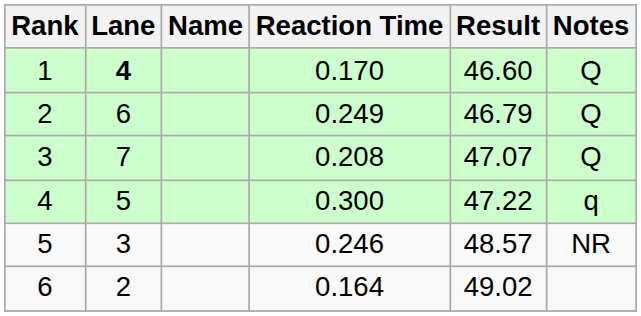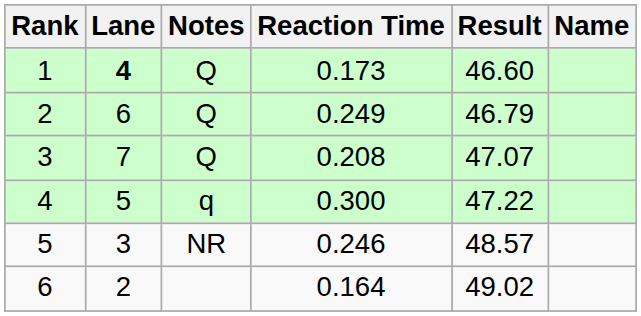 <table class="wikitable" style="text-align:center">
 <tr>
 <th>Rank</th>
 <th>Lane</th>
-<th>Name</th>
+<th>Notes</th>
 <th>Reaction Time</th>
 <th>Result</th>
-<th>Notes</th>
+<th>Name</th>
 </tr>
 <tr bgcolor=ccffcc>
 <td>1</td>
 <td><strong>4</strong></td>
+<td>Q</td>
+<td>0.173</td>
+<td>46.60</td>
 <td align="left"></td>
-<td>0.170</td>
-<td>46.60</td>
-<td>Q</td>
 </tr>
 <tr bgcolor=ccffcc>
 <td>2</td>
 <td>6</td>
-<td align="left"></td>
+<td>Q</td>
 <td>0.249</td>
 <td>46.79</td>
-<td>Q</td>
+<td align="left"></td>
 </tr>
 <tr bgcolor=ccffcc>
 <td>3</td>
 <td>7</td>
-<td align="left"></td>
+<td>Q</td>
 <td>0.208</td>
 <td>47.07</td>
-<td>Q</td>
+<td align="left"></td>
 </tr>
 <tr bgcolor=ccffcc>
 <td>4</td>
 <td>5</td>
-<td align="left"></td>
+<td>q</td>
 <td>0.300</td>
 <td>47.22</td>
-<td>q</td>
+<td align="left"></td>
 </tr>
 <tr>
 <td>5</td>
 <td>3</td>
-<td align="left"></td>
+<td>NR</td>
 <td>0.246</td>
 <td>48.57</td>
-<td>NR</td>
+<td align="left"></td>
 </tr>
 <tr>
 <td>6</td>
 <td>2</td>
-<td align="left"></td>
+<td></td>
 <td>0.164</td>
 <td>49.02</td>
-<td></td>
+<td align="left"></td>
 </tr>
 </table>
